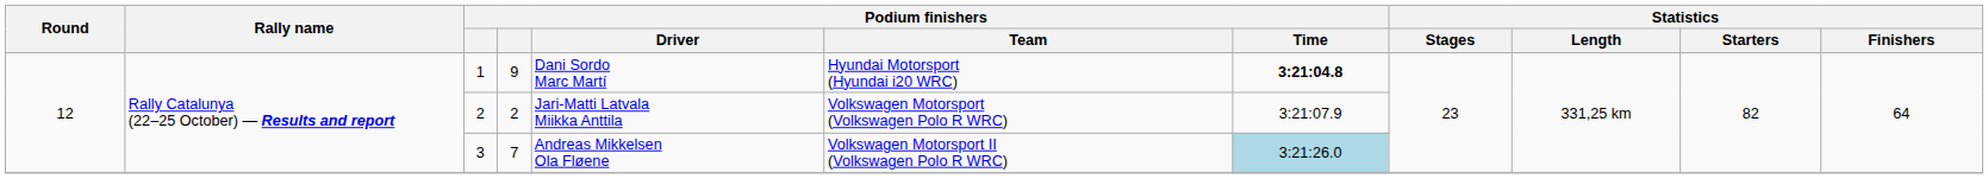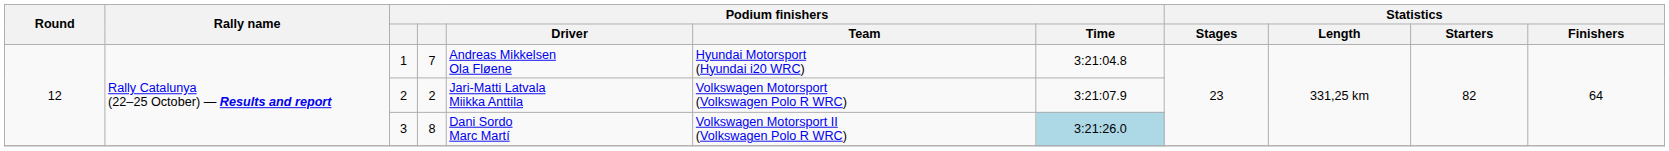 <table class="wikitable" width=90% style="font-size:85%;">
 <tr>
 <th rowspan=2>Round</th>
 <th style="width:22em" rowspan=2>Rally name</th>
 <th colspan=5>Podium finishers</th>
 <th colspan=4>Statistics</th>
 </tr>
 <tr>
 <th></th>
 <th></th>
 <th>Driver</th>
 <th>Team</th>
 <th>Time</th>
 <th>Stages</th>
 <th>Length</th>
 <th>Starters</th>
 <th>Finishers</th>
 </tr>
 <tr>
 <td rowspan=3 align=center>12</td>
 <td rowspan=3 nowrap> <a href='#'>Rally Catalunya</a><br>(22–25 October) — <strong><em><a href='#'>Results and report</a></em></strong></td>
 <td align=center>1</td>
-<td align=center>9</td>
-<td nowrap> <a href='#'>Dani Sordo</a> <br> <a href='#'>Marc Martí</a></td>
+<td align=center>7</td>
+<td nowrap> <a href='#'>Andreas Mikkelsen</a> <br> <a href='#'>Ola Fløene</a></td>
 <td nowrap> <a href='#'>Hyundai Motorsport</a> <br> (<a href='#'>Hyundai i20 WRC</a>)</td>
-<td align=center><strong>3:21:04.8</strong></td>
+<td align=center>3:21:04.8</td>
 <td rowspan=3 align=center>23</td>
 <td rowspan=3 align=center>331,25 km</td>
 <td rowspan=3 align=center>82</td>
 <td rowspan=3 align=center>64</td>
 </tr>
 <tr>
 <td align=center>2</td>
 <td align=center>2</td>
 <td nowrap> <a href='#'>Jari-Matti Latvala</a> <br> <a href='#'>Miikka Anttila</a></td>
 <td nowrap> <a href='#'>Volkswagen Motorsport</a> <br> (<a href='#'>Volkswagen Polo R WRC</a>)</td>
 <td align=center>3:21:07.9</td>
 </tr>
 <tr>
 <td align=center>3</td>
-<td align=center>7</td>
-<td nowrap> <a href='#'>Andreas Mikkelsen</a> <br> <a href='#'>Ola Fløene</a></td>
+<td align=center>8</td>
+<td nowrap> <a href='#'>Dani Sordo</a> <br> <a href='#'>Marc Martí</a></td>
 <td nowrap> <a href='#'>Volkswagen Motorsport II</a> <br> (<a href='#'>Volkswagen Polo R WRC</a>)</td>
 <td align=center style="background: lightblue;">3:21:26.0</td>
 </tr>
 <tr>
 </tr>
 </table>
